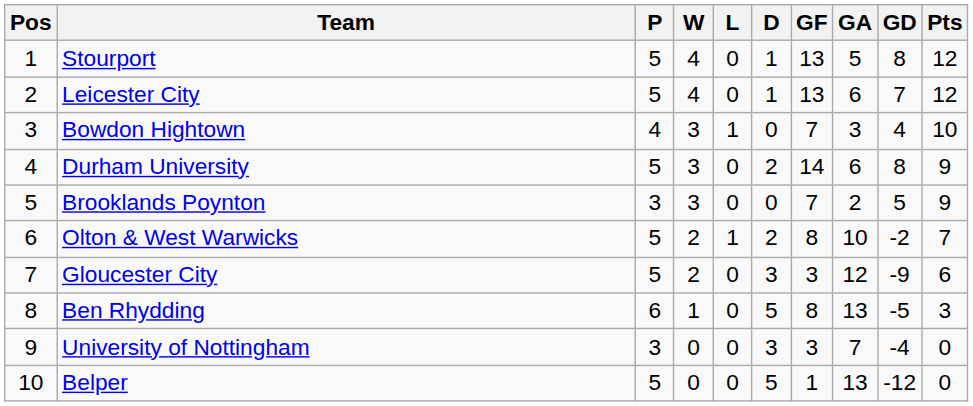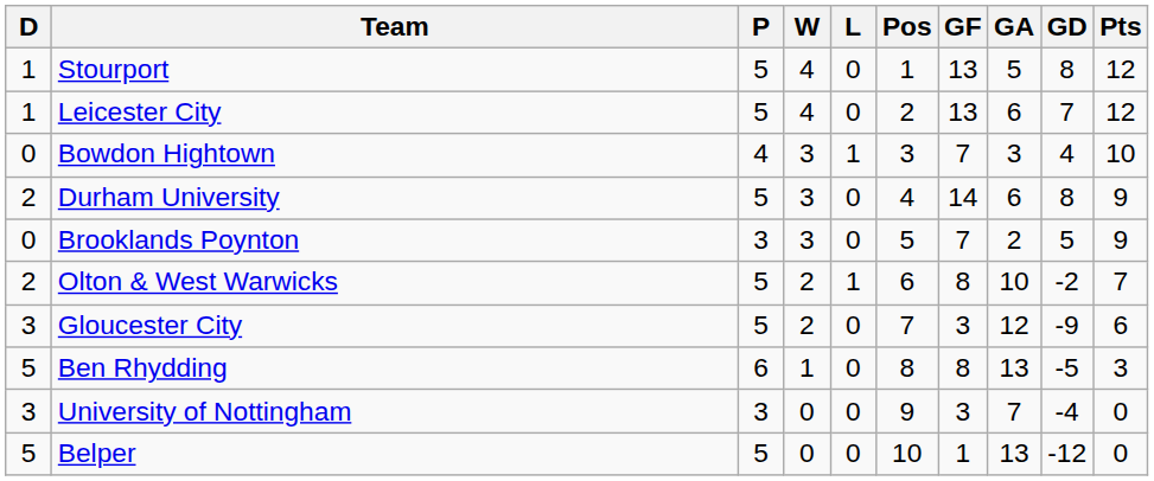 <table class="wikitable" style="font-size: 100%">
 <tr>
-<th width=20>Pos</th>
+<th width=20>D</th>
 <th width=400>Team</th>
 <th width=20>P</th>
 <th width=20>W</th>
 <th width=20>L</th>
-<th width=20>D</th>
+<th width=20>Pos</th>
 <th width=20>GF</th>
 <th width=20>GA</th>
 <th width=20>GD</th>
 <th width=20>Pts</th>
 </tr>
 <tr align=center>
 <td>1</td>
 <td align="left"><a href='#'>Stourport</a></td>
 <td>5</td>
 <td>4</td>
 <td>0</td>
 <td>1</td>
 <td>13</td>
 <td>5</td>
 <td>8</td>
 <td>12</td>
 </tr>
 <tr align=center>
-<td>2</td>
+<td>1</td>
 <td align="left"><a href='#'>Leicester City</a></td>
 <td>5</td>
 <td>4</td>
 <td>0</td>
-<td>1</td>
+<td>2</td>
 <td>13</td>
 <td>6</td>
 <td>7</td>
 <td>12</td>
 </tr>
 <tr align=center>
-<td>3</td>
+<td>0</td>
 <td align="left"><a href='#'>Bowdon Hightown</a></td>
 <td>4</td>
 <td>3</td>
 <td>1</td>
-<td>0</td>
+<td>3</td>
 <td>7</td>
 <td>3</td>
 <td>4</td>
 <td>10</td>
 </tr>
 <tr align=center>
-<td>4</td>
+<td>2</td>
 <td align="left"><a href='#'>Durham University</a></td>
 <td>5</td>
 <td>3</td>
 <td>0</td>
-<td>2</td>
+<td>4</td>
 <td>14</td>
 <td>6</td>
 <td>8</td>
 <td>9</td>
 </tr>
 <tr align=center>
-<td>5</td>
+<td>0</td>
 <td align="left"><a href='#'>Brooklands Poynton</a></td>
 <td>3</td>
 <td>3</td>
 <td>0</td>
-<td>0</td>
+<td>5</td>
 <td>7</td>
 <td>2</td>
 <td>5</td>
 <td>9</td>
 </tr>
 <tr align=center>
-<td>6</td>
+<td>2</td>
 <td align="left"><a href='#'>Olton & West Warwicks</a></td>
 <td>5</td>
 <td>2</td>
 <td>1</td>
-<td>2</td>
+<td>6</td>
 <td>8</td>
 <td>10</td>
 <td>-2</td>
 <td>7</td>
 </tr>
 <tr align=center>
-<td>7</td>
+<td>3</td>
 <td align="left"><a href='#'>Gloucester City</a></td>
 <td>5</td>
 <td>2</td>
 <td>0</td>
-<td>3</td>
+<td>7</td>
 <td>3</td>
 <td>12</td>
 <td>-9</td>
 <td>6</td>
 </tr>
 <tr align=center>
-<td>8</td>
+<td>5</td>
 <td align="left"><a href='#'>Ben Rhydding</a></td>
 <td>6</td>
 <td>1</td>
 <td>0</td>
-<td>5</td>
+<td>8</td>
 <td>8</td>
 <td>13</td>
 <td>-5</td>
 <td>3</td>
 </tr>
 <tr align=center>
-<td>9</td>
+<td>3</td>
 <td align="left"><a href='#'>University of Nottingham</a></td>
 <td>3</td>
 <td>0</td>
 <td>0</td>
-<td>3</td>
+<td>9</td>
 <td>3</td>
 <td>7</td>
 <td>-4</td>
 <td>0</td>
 </tr>
 <tr align=center>
-<td>10</td>
+<td>5</td>
 <td align="left"><a href='#'>Belper</a></td>
 <td>5</td>
 <td>0</td>
 <td>0</td>
-<td>5</td>
+<td>10</td>
 <td>1</td>
 <td>13</td>
 <td>-12</td>
 <td>0</td>
 </tr>
 </table>
